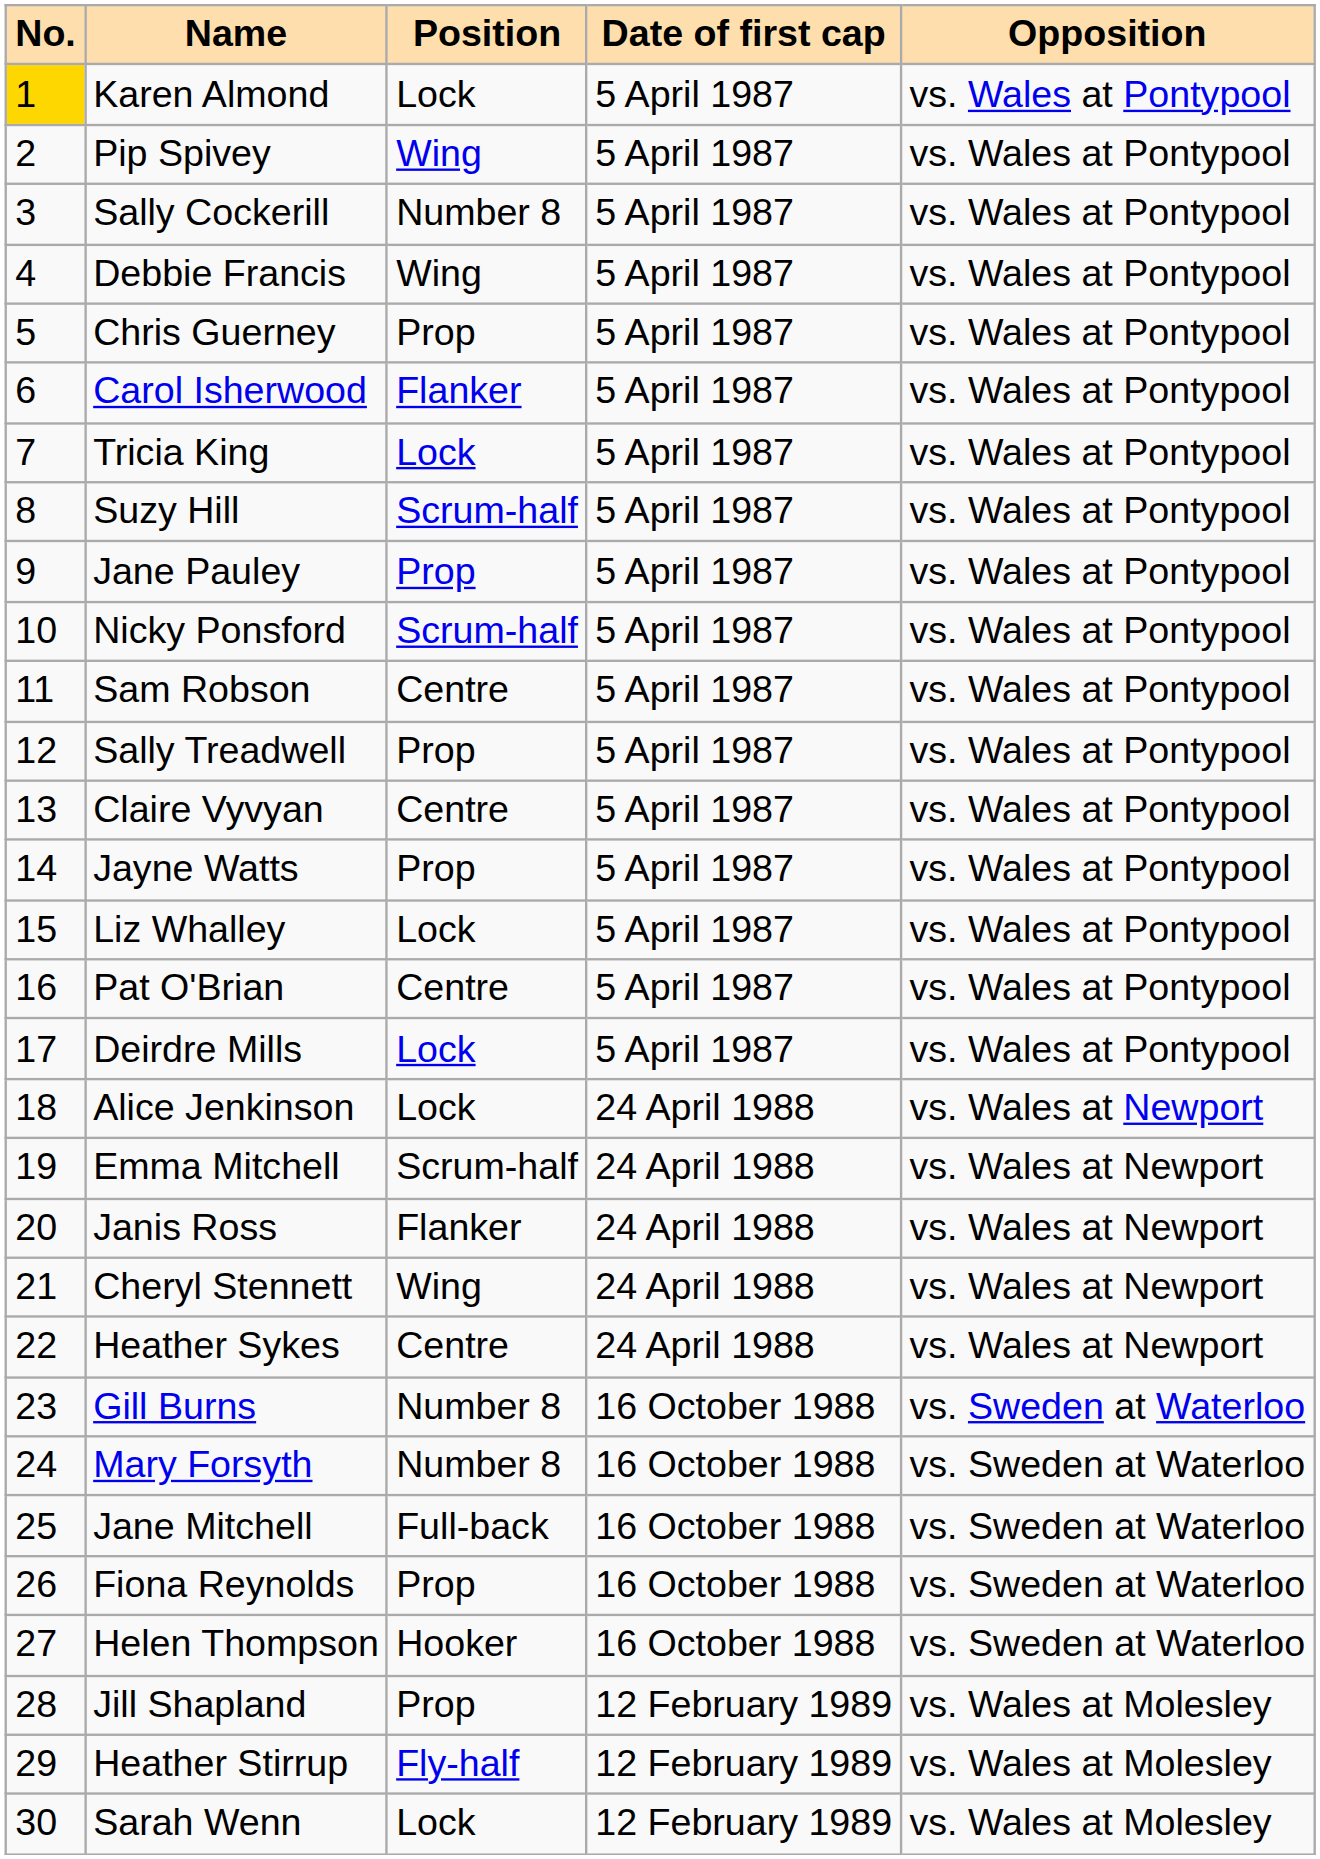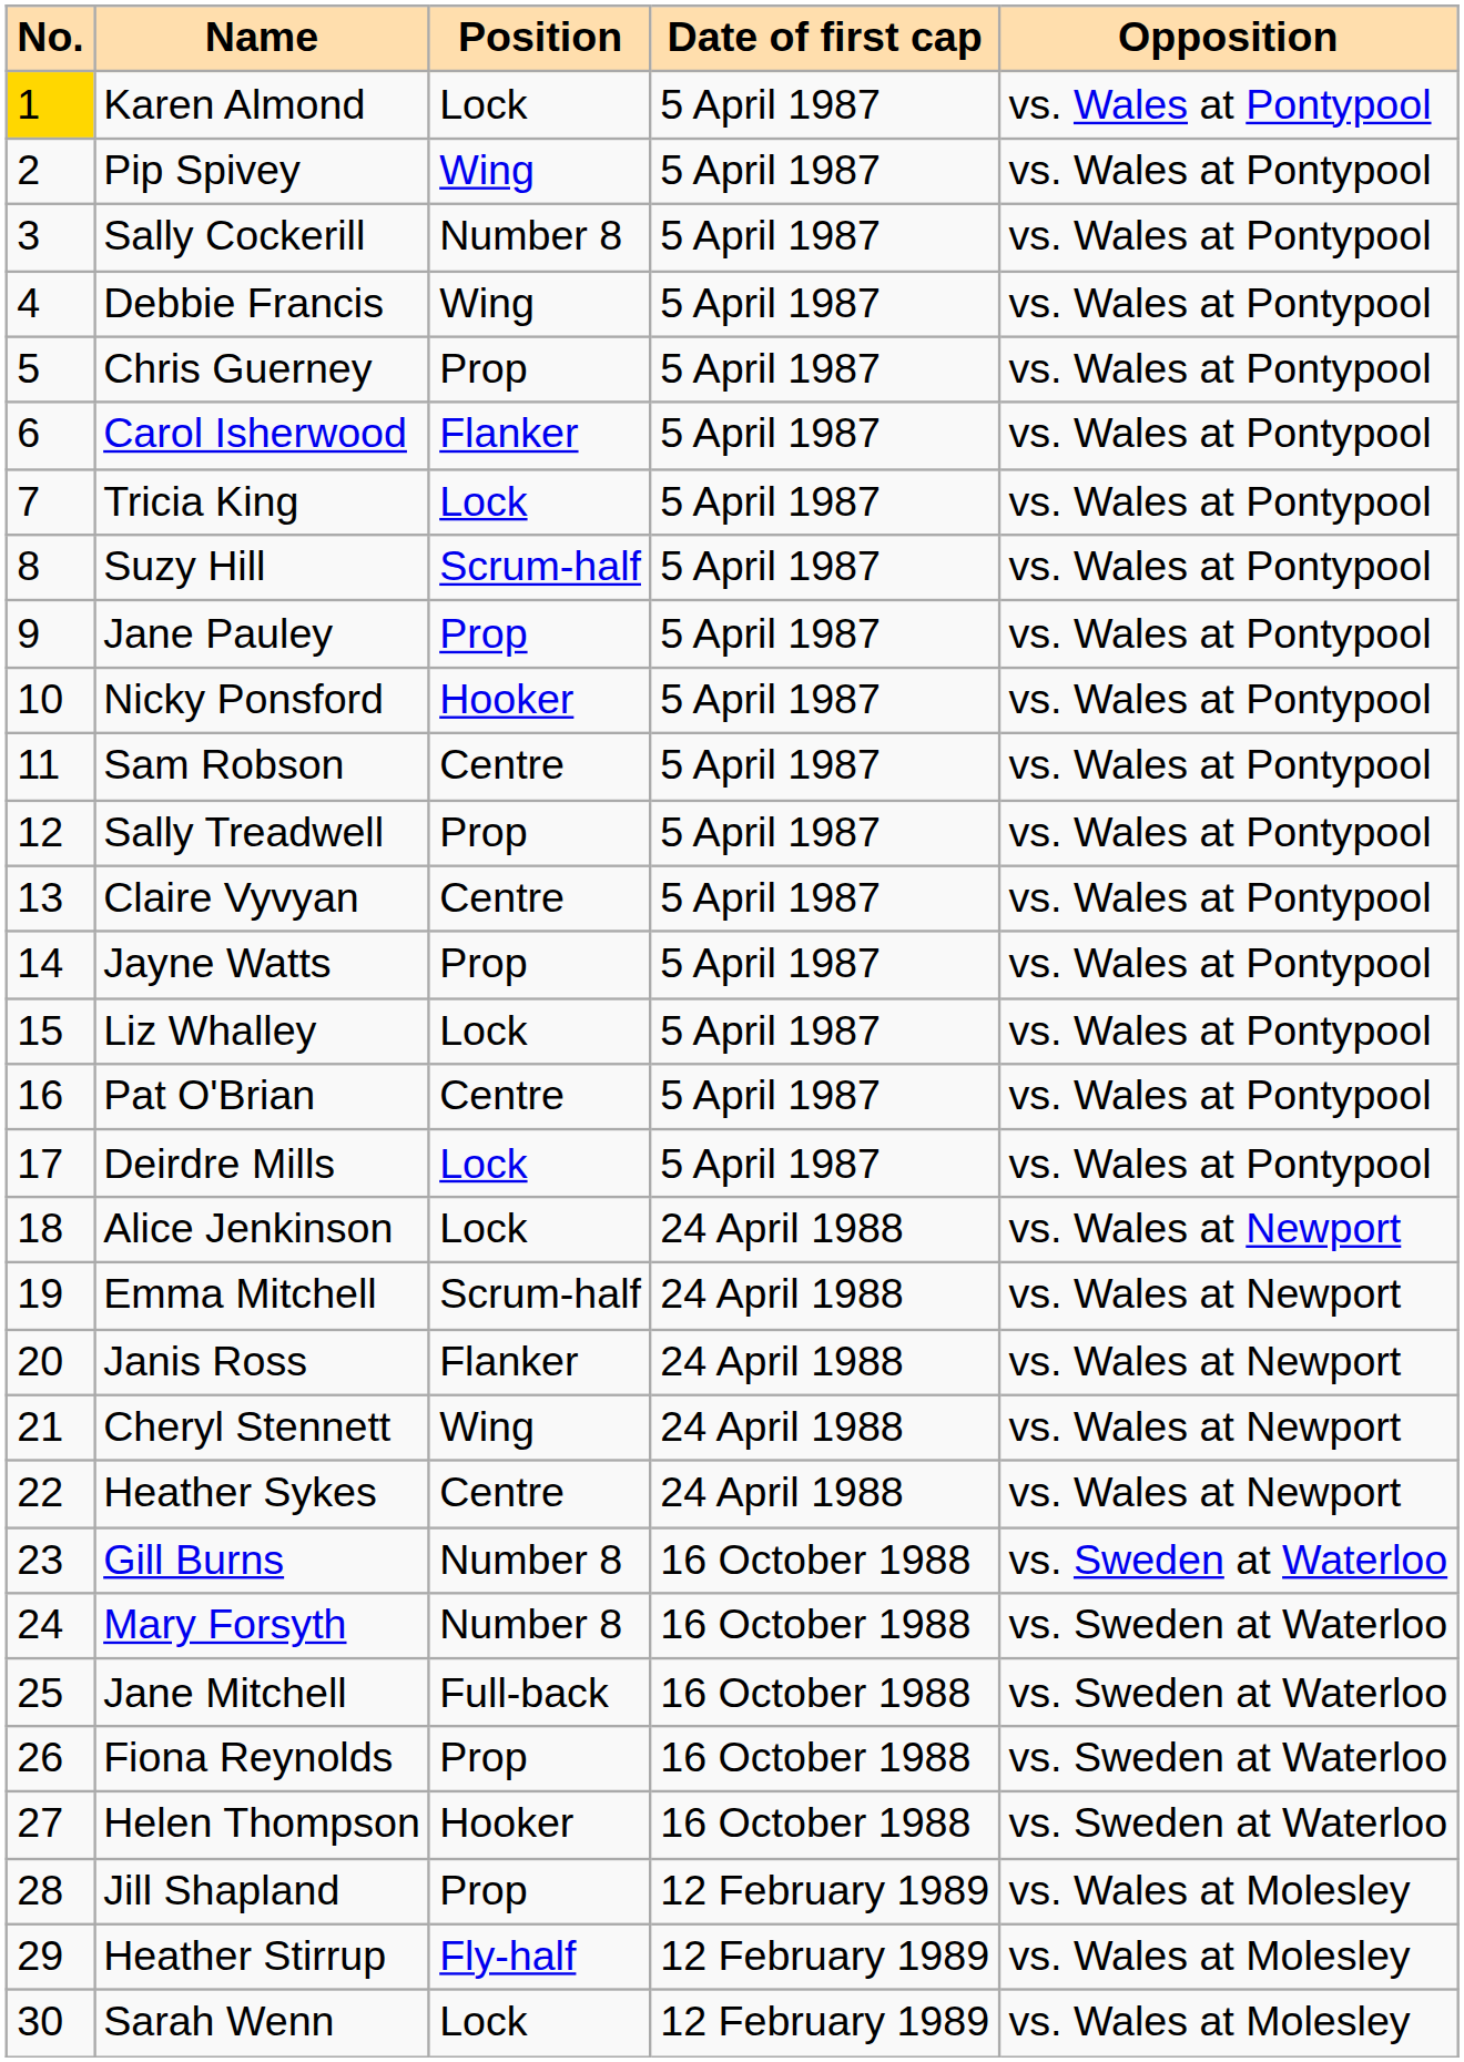 <table class="sortable wikitable" style="margin:auto;">
 <tr>
 <th style="background:#ffdead;">No.</th>
 <th style="background:#ffdead;">Name</th>
 <th style="background:#ffdead;">Position</th>
 <th style="background:#ffdead;">Date of first cap</th>
 <th style="background:#ffdead;">Opposition</th>
 </tr>
 <tr>
 <td style="background: gold;">1</td>
 <td>Karen Almond</td>
 <td>Lock</td>
 <td>5 April 1987</td>
 <td>vs. <a href='#'>Wales</a> at <a href='#'>Pontypool</a></td>
 </tr>
 <tr>
 <td>2</td>
 <td>Pip Spivey</td>
 <td><a href='#'>Wing</a></td>
 <td>5 April 1987</td>
 <td>vs. Wales at Pontypool</td>
 </tr>
 <tr>
 <td>3</td>
 <td>Sally Cockerill</td>
 <td>Number 8</td>
 <td>5 April 1987</td>
 <td>vs. Wales at Pontypool</td>
 </tr>
 <tr>
 <td>4</td>
 <td>Debbie Francis</td>
 <td>Wing</td>
 <td>5 April 1987</td>
 <td>vs. Wales at Pontypool</td>
 </tr>
 <tr>
 <td>5</td>
 <td>Chris Guerney</td>
 <td>Prop</td>
 <td>5 April 1987</td>
 <td>vs. Wales at Pontypool</td>
 </tr>
 <tr>
 <td>6</td>
 <td><a href='#'>Carol Isherwood</a></td>
 <td><a href='#'>Flanker</a></td>
 <td>5 April 1987</td>
 <td>vs. Wales at Pontypool</td>
 </tr>
 <tr>
 <td>7</td>
 <td>Tricia King</td>
 <td><a href='#'>Lock</a></td>
 <td>5 April 1987</td>
 <td>vs. Wales at Pontypool</td>
 </tr>
 <tr>
 <td>8</td>
 <td>Suzy Hill</td>
 <td><a href='#'>Scrum-half</a></td>
 <td>5 April 1987</td>
 <td>vs. Wales at Pontypool</td>
 </tr>
 <tr>
 <td>9</td>
 <td>Jane Pauley</td>
 <td><a href='#'>Prop</a></td>
 <td>5 April 1987</td>
 <td>vs. Wales at Pontypool</td>
 </tr>
 <tr>
 <td>10</td>
 <td>Nicky Ponsford</td>
-<td><a href='#'>Scrum-half</a></td>
+<td><a href='#'>Hooker</a></td>
 <td>5 April 1987</td>
 <td>vs. Wales at Pontypool</td>
 </tr>
 <tr>
 <td>11</td>
 <td>Sam Robson</td>
 <td>Centre</td>
 <td>5 April 1987</td>
 <td>vs. Wales at Pontypool</td>
 </tr>
 <tr>
 <td>12</td>
 <td>Sally Treadwell</td>
 <td>Prop</td>
 <td>5 April 1987</td>
 <td>vs. Wales at Pontypool</td>
 </tr>
 <tr>
 <td>13</td>
 <td>Claire Vyvyan</td>
 <td>Centre</td>
 <td>5 April 1987</td>
 <td>vs. Wales at Pontypool</td>
 </tr>
 <tr>
 <td>14</td>
 <td>Jayne Watts</td>
 <td>Prop</td>
 <td>5 April 1987</td>
 <td>vs. Wales at Pontypool</td>
 </tr>
 <tr>
 <td>15</td>
 <td>Liz Whalley</td>
 <td>Lock</td>
 <td>5 April 1987</td>
 <td>vs. Wales at Pontypool</td>
 </tr>
 <tr>
 <td>16</td>
 <td>Pat O'Brian</td>
 <td>Centre</td>
 <td>5 April 1987</td>
 <td>vs. Wales at Pontypool</td>
 </tr>
 <tr>
 <td>17</td>
 <td>Deirdre Mills</td>
 <td><a href='#'>Lock</a></td>
 <td>5 April 1987</td>
 <td>vs. Wales at Pontypool</td>
 </tr>
 <tr>
 <td>18</td>
 <td>Alice Jenkinson</td>
 <td>Lock</td>
 <td>24 April 1988</td>
 <td>vs. Wales at <a href='#'>Newport</a></td>
 </tr>
 <tr>
 <td>19</td>
 <td>Emma Mitchell</td>
 <td>Scrum-half</td>
 <td>24 April 1988</td>
 <td>vs. Wales at Newport</td>
 </tr>
 <tr>
 <td>20</td>
 <td>Janis Ross</td>
 <td>Flanker</td>
 <td>24 April 1988</td>
 <td>vs. Wales at Newport</td>
 </tr>
 <tr>
 <td>21</td>
 <td>Cheryl Stennett</td>
 <td>Wing</td>
 <td>24 April 1988</td>
 <td>vs. Wales at Newport</td>
 </tr>
 <tr>
 <td>22</td>
 <td>Heather Sykes</td>
 <td>Centre</td>
 <td>24 April 1988</td>
 <td>vs. Wales at Newport</td>
 </tr>
 <tr>
 <td>23</td>
 <td><a href='#'>Gill Burns</a></td>
 <td>Number 8</td>
 <td>16 October 1988</td>
 <td>vs. <a href='#'>Sweden</a> at <a href='#'>Waterloo</a></td>
 </tr>
 <tr>
 <td>24</td>
 <td><a href='#'>Mary Forsyth</a></td>
 <td>Number 8</td>
 <td>16 October 1988</td>
 <td>vs. Sweden at Waterloo</td>
 </tr>
 <tr>
 <td>25</td>
 <td>Jane Mitchell</td>
 <td>Full-back</td>
 <td>16 October 1988</td>
 <td>vs. Sweden at Waterloo</td>
 </tr>
 <tr>
 <td>26</td>
 <td>Fiona Reynolds</td>
 <td>Prop</td>
 <td>16 October 1988</td>
 <td>vs. Sweden at Waterloo</td>
 </tr>
 <tr>
 <td>27</td>
 <td>Helen Thompson</td>
 <td>Hooker</td>
 <td>16 October 1988</td>
 <td>vs. Sweden at Waterloo</td>
 </tr>
 <tr>
 <td>28</td>
 <td>Jill Shapland</td>
 <td>Prop</td>
 <td>12 February 1989</td>
 <td>vs. Wales at Molesley</td>
 </tr>
 <tr>
 <td>29</td>
 <td>Heather Stirrup</td>
 <td><a href='#'>Fly-half</a></td>
 <td>12 February 1989</td>
 <td>vs. Wales at Molesley</td>
 </tr>
 <tr>
 <td>30</td>
 <td>Sarah Wenn</td>
 <td>Lock</td>
 <td>12 February 1989</td>
 <td>vs. Wales at Molesley</td>
 </tr>
 </table>
